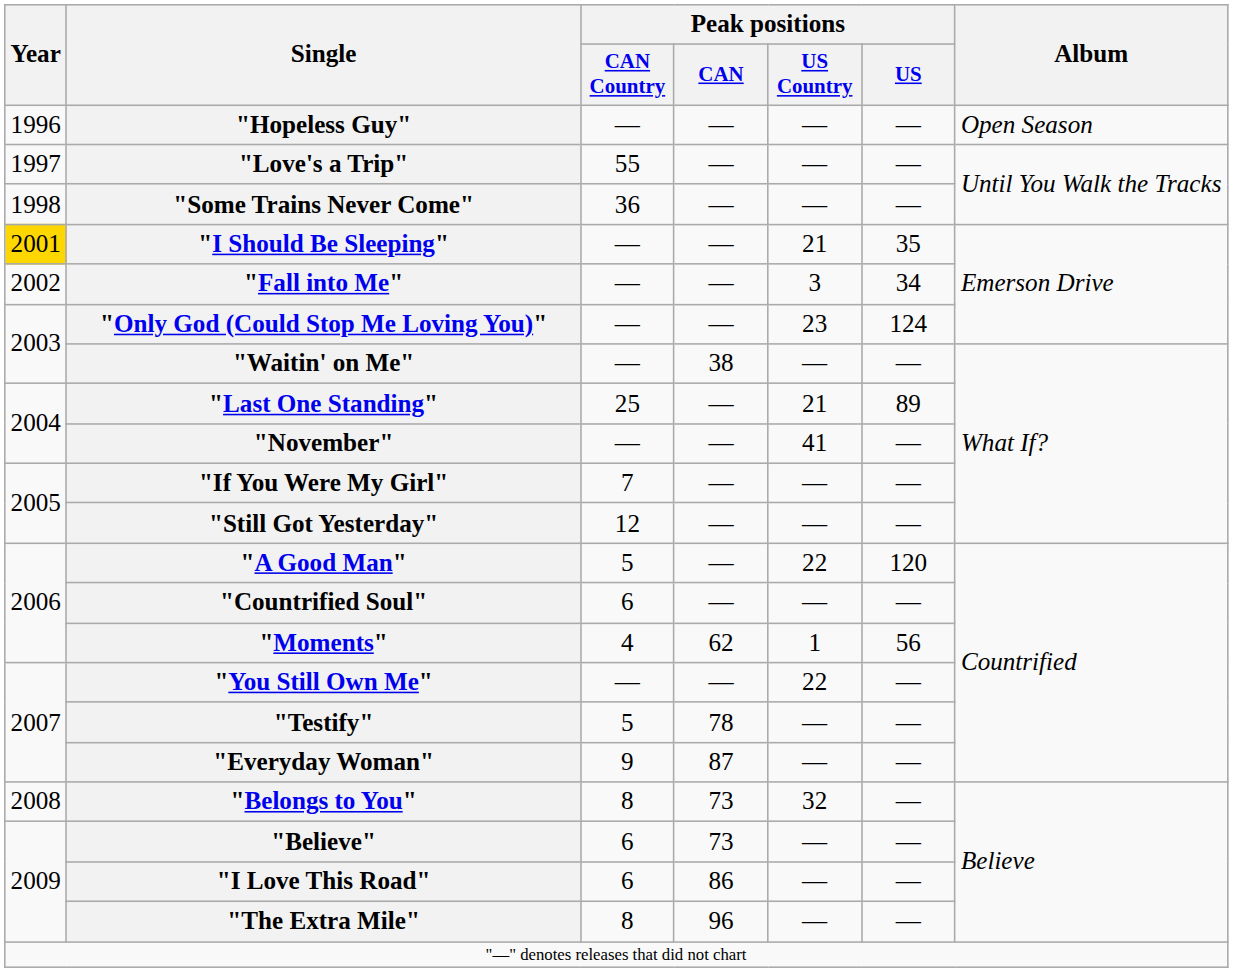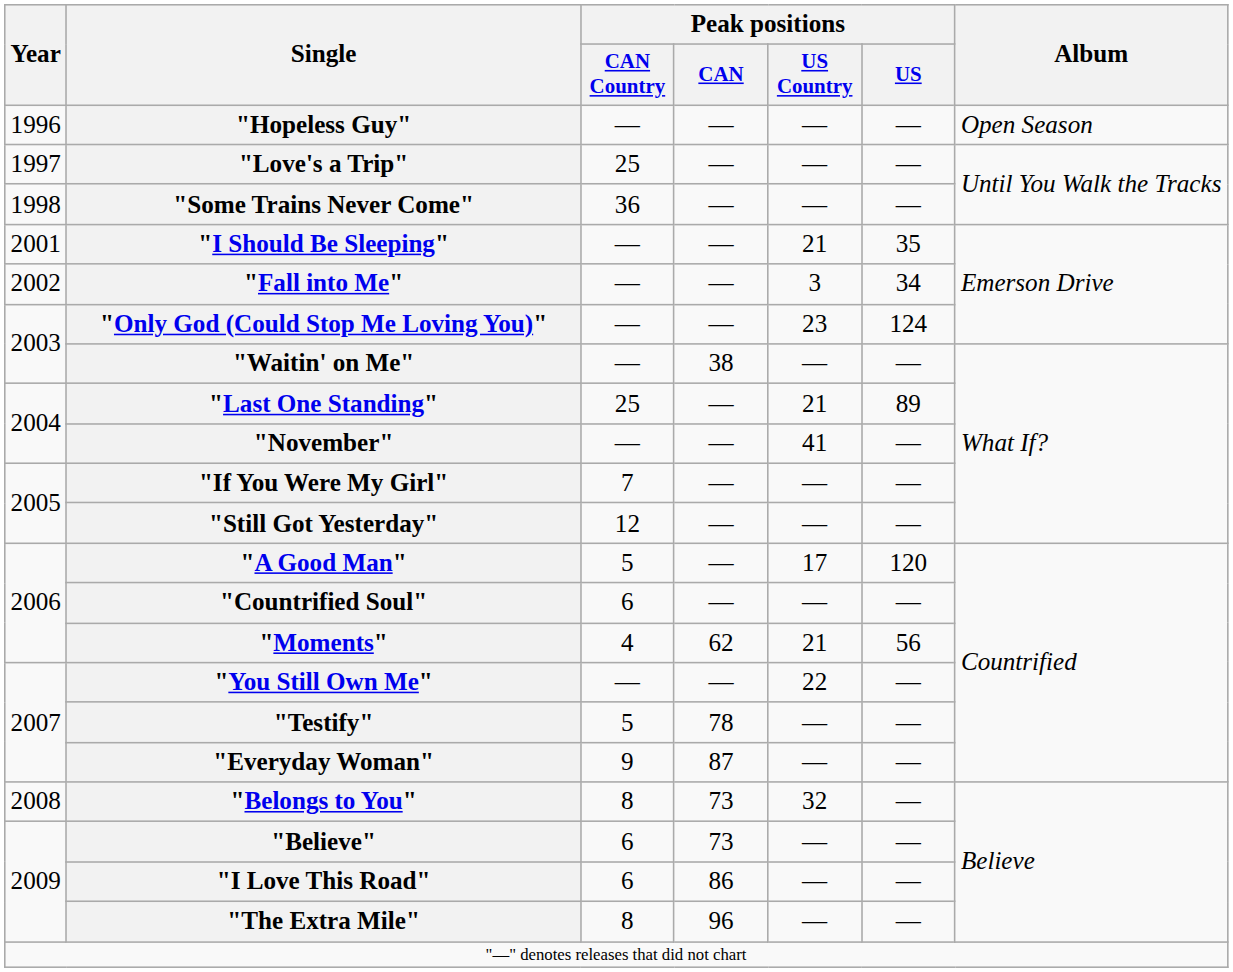 <table class="wikitable plainrowheaders" style="text-align:center;">
 <tr>
 <th rowspan="2">Year</th>
 <th rowspan="2" style="width:20em;">Single</th>
 <th colspan="4">Peak positions</th>
 <th rowspan="2">Album</th>
 </tr>
 <tr style="font-size:smaller;">
 <th style="width:4em;"><a href='#'>CAN Country</a><br></th>
 <th style="width:4em;"><a href='#'>CAN</a><br></th>
 <th style="width:4em;"><a href='#'>US Country</a><br></th>
 <th style="width:4em;"><a href='#'>US</a><br></th>
 </tr>
 <tr>
 <td>1996</td>
 <th scope="row">"Hopeless Guy" </th>
 <td>—</td>
 <td>—</td>
 <td>—</td>
 <td>—</td>
 <td align="left"><em>Open Season</em></td>
 </tr>
 <tr>
 <td>1997</td>
 <th scope="row">"Love's a Trip" </th>
-<td>55</td>
+<td>25</td>
 <td>—</td>
 <td>—</td>
 <td>—</td>
 <td align="left" rowspan="2"><em>Until You Walk the Tracks</em></td>
 </tr>
 <tr>
 <td>1998</td>
 <th scope="row">"Some Trains Never Come" </th>
 <td>36</td>
 <td>—</td>
 <td>—</td>
 <td>—</td>
 </tr>
 <tr>
-<td style="background: gold;">2001</td>
+<td>2001</td>
 <th scope="row">"<a href='#'>I Should Be Sleeping</a>"</th>
 <td>—</td>
 <td>—</td>
 <td>21</td>
 <td>35</td>
 <td align="left" rowspan="3"><em>Emerson Drive</em></td>
 </tr>
 <tr>
 <td>2002</td>
 <th scope="row">"<a href='#'>Fall into Me</a>"</th>
 <td>—</td>
 <td>—</td>
 <td>3</td>
 <td>34</td>
 </tr>
 <tr>
 <td rowspan="2">2003</td>
 <th scope="row">"<a href='#'>Only God (Could Stop Me Loving You)</a>"</th>
 <td>—</td>
 <td>—</td>
 <td>23</td>
 <td>124</td>
 </tr>
 <tr>
 <th scope="row">"Waitin' on Me"</th>
 <td>—</td>
 <td>38</td>
 <td>—</td>
 <td>—</td>
 <td align="left" rowspan="5"><em>What If?</em></td>
 </tr>
 <tr>
 <td rowspan="2">2004</td>
 <th scope="row">"<a href='#'>Last One Standing</a>"</th>
 <td>25</td>
 <td>—</td>
 <td>21</td>
 <td>89</td>
 </tr>
 <tr>
 <th scope="row">"November"</th>
 <td>—</td>
 <td>—</td>
 <td>41</td>
 <td>—</td>
 </tr>
 <tr>
 <td rowspan="2">2005</td>
 <th scope="row">"If You Were My Girl"</th>
 <td>7</td>
 <td>—</td>
 <td>—</td>
 <td>—</td>
 </tr>
 <tr>
 <th scope="row">"Still Got Yesterday"</th>
 <td>12</td>
 <td>—</td>
 <td>—</td>
 <td>—</td>
 </tr>
 <tr>
 <td rowspan="3">2006</td>
 <th scope="row">"<a href='#'>A Good Man</a>"</th>
 <td>5</td>
 <td>—</td>
-<td>22</td>
+<td>17</td>
 <td>120</td>
 <td align="left" rowspan="6"><em>Countrified</em></td>
 </tr>
 <tr>
 <th scope="row">"Countrified Soul"</th>
 <td>6</td>
 <td>—</td>
 <td>—</td>
 <td>—</td>
 </tr>
 <tr>
 <th scope="row">"<a href='#'>Moments</a>"</th>
 <td>4</td>
 <td>62</td>
-<td>1</td>
+<td>21</td>
 <td>56</td>
 </tr>
 <tr>
 <td rowspan="3">2007</td>
 <th scope="row">"<a href='#'>You Still Own Me</a>"</th>
 <td>—</td>
 <td>—</td>
 <td>22</td>
 <td>—</td>
 </tr>
 <tr>
 <th scope="row">"Testify"</th>
 <td>5</td>
 <td>78</td>
 <td>—</td>
 <td>—</td>
 </tr>
 <tr>
 <th scope="row">"Everyday Woman"</th>
 <td>9</td>
 <td>87</td>
 <td>—</td>
 <td>—</td>
 </tr>
 <tr>
 <td>2008</td>
 <th scope="row">"<a href='#'>Belongs to You</a>"</th>
 <td>8</td>
 <td>73</td>
 <td>32</td>
 <td>—</td>
 <td align="left" rowspan="4"><em>Believe</em></td>
 </tr>
 <tr>
 <td rowspan="3">2009</td>
 <th scope="row">"Believe"</th>
 <td>6</td>
 <td>73</td>
 <td>—</td>
 <td>—</td>
 </tr>
 <tr>
 <th scope="row">"I Love This Road"</th>
 <td>6</td>
 <td>86</td>
 <td>—</td>
 <td>—</td>
 </tr>
 <tr>
 <th scope="row">"The Extra Mile"</th>
 <td>8</td>
 <td>96</td>
 <td>—</td>
 <td>—</td>
 </tr>
 <tr>
 <td colspan="7" style="font-size:8pt">"—" denotes releases that did not chart</td>
 </tr>
 </table>
